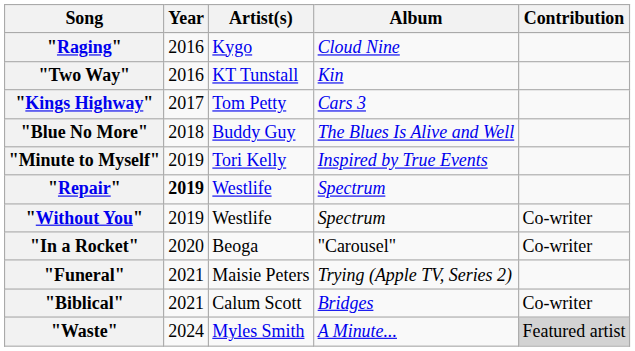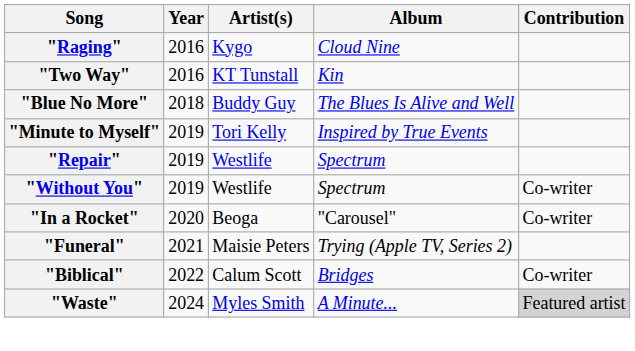 <table class="wikitable plainrowheaders">
 <tr>
 <th scope="col">Song</th>
 <th scope="col">Year</th>
 <th scope="col">Artist(s)</th>
 <th scope="col">Album</th>
 <th scope="col">Contribution</th>
 </tr>
 <tr>
 <th scope="row">"<a href='#'>Raging</a>"</th>
 <td>2016</td>
 <td><a href='#'>Kygo</a> </td>
 <td><em><a href='#'>Cloud Nine</a></em></td>
 <td></td>
 </tr>
 <tr>
 <th scope="row">"Two Way"</th>
 <td>2016</td>
 <td><a href='#'>KT Tunstall</a></td>
 <td><em><a href='#'>Kin</a></em></td>
 <td></td>
 </tr>
 <tr>
-<th scope="row">"<a href='#'>Kings Highway</a>"</th>
-<td>2017</td>
-<td><a href='#'>Tom Petty</a></td>
-<td><em><a href='#'>Cars 3</a></em></td>
-<td></td>
-</tr>
-<tr>
 <th scope="row">"Blue No More"</th>
 <td>2018</td>
 <td><a href='#'>Buddy Guy</a> </td>
 <td><em><a href='#'>The Blues Is Alive and Well</a></em></td>
 <td></td>
 </tr>
 <tr>
 <th scope="row">"Minute to Myself"</th>
 <td>2019</td>
 <td><a href='#'>Tori Kelly</a></td>
 <td><em><a href='#'>Inspired by True Events</a></em></td>
 <td></td>
 </tr>
 <tr>
 <th scope="row">"<a href='#'>Repair</a>"</th>
-<td><strong>2019</strong></td>
+<td>2019</td>
 <td><a href='#'>Westlife</a></td>
 <td><em><a href='#'>Spectrum</a></em></td>
 <td></td>
 </tr>
 <tr>
 <th scope="row">"<a href='#'>Without You</a>"</th>
 <td>2019</td>
 <td>Westlife</td>
 <td><em>Spectrum</em></td>
 <td>Co-writer</td>
 </tr>
 <tr>
 <th scope="row">"In a Rocket"</th>
 <td>2020</td>
 <td>Beoga</td>
 <td>"Carousel"</td>
 <td>Co-writer</td>
 </tr>
 <tr>
 <th scope="row">"Funeral"</th>
 <td>2021</td>
 <td>Maisie Peters</td>
 <td><em>Trying (Apple TV, Series 2)</em></td>
 <td></td>
 </tr>
 <tr>
 <th scope="row">"Biblical"</th>
-<td>2021</td>
+<td>2022</td>
 <td>Calum Scott</td>
 <td><em><a href='#'>Bridges</a></em></td>
 <td>Co-writer</td>
 </tr>
 <tr>
 <th scope="row">"Waste"</th>
 <td>2024</td>
 <td><a href='#'>Myles Smith</a></td>
 <td><em><a href='#'>A Minute...</a></em></td>
 <td style="background: lightgrey;">Featured artist</td>
 </tr>
 </table>
